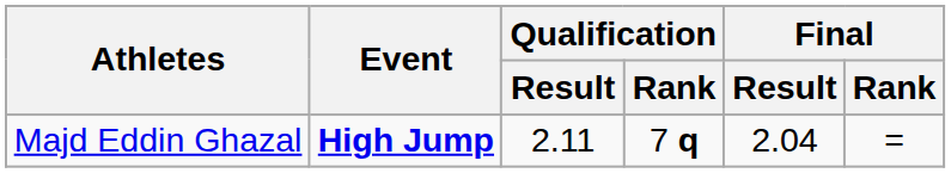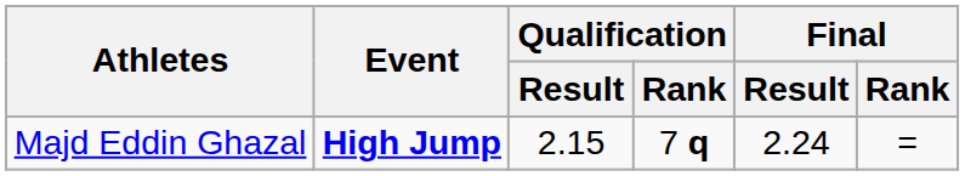 <table class="wikitable" style="font-size:90%">
 <tr>
 <th rowspan=2>Athletes</th>
 <th rowspan=2>Event</th>
 <th colspan=2>Qualification</th>
 <th colspan=2>Final</th>
 </tr>
 <tr>
 <th>Result</th>
 <th>Rank</th>
 <th>Result</th>
 <th>Rank</th>
 </tr>
 <tr align=center>
 <td><a href='#'>Majd Eddin Ghazal</a></td>
 <td><strong><a href='#'>High Jump</a></strong></td>
-<td>2.11</td>
+<td>2.15</td>
 <td>7 <strong>q</strong></td>
-<td>2.04</td>
+<td>2.24</td>
 <td>=</td>
 </tr>
 </table>
